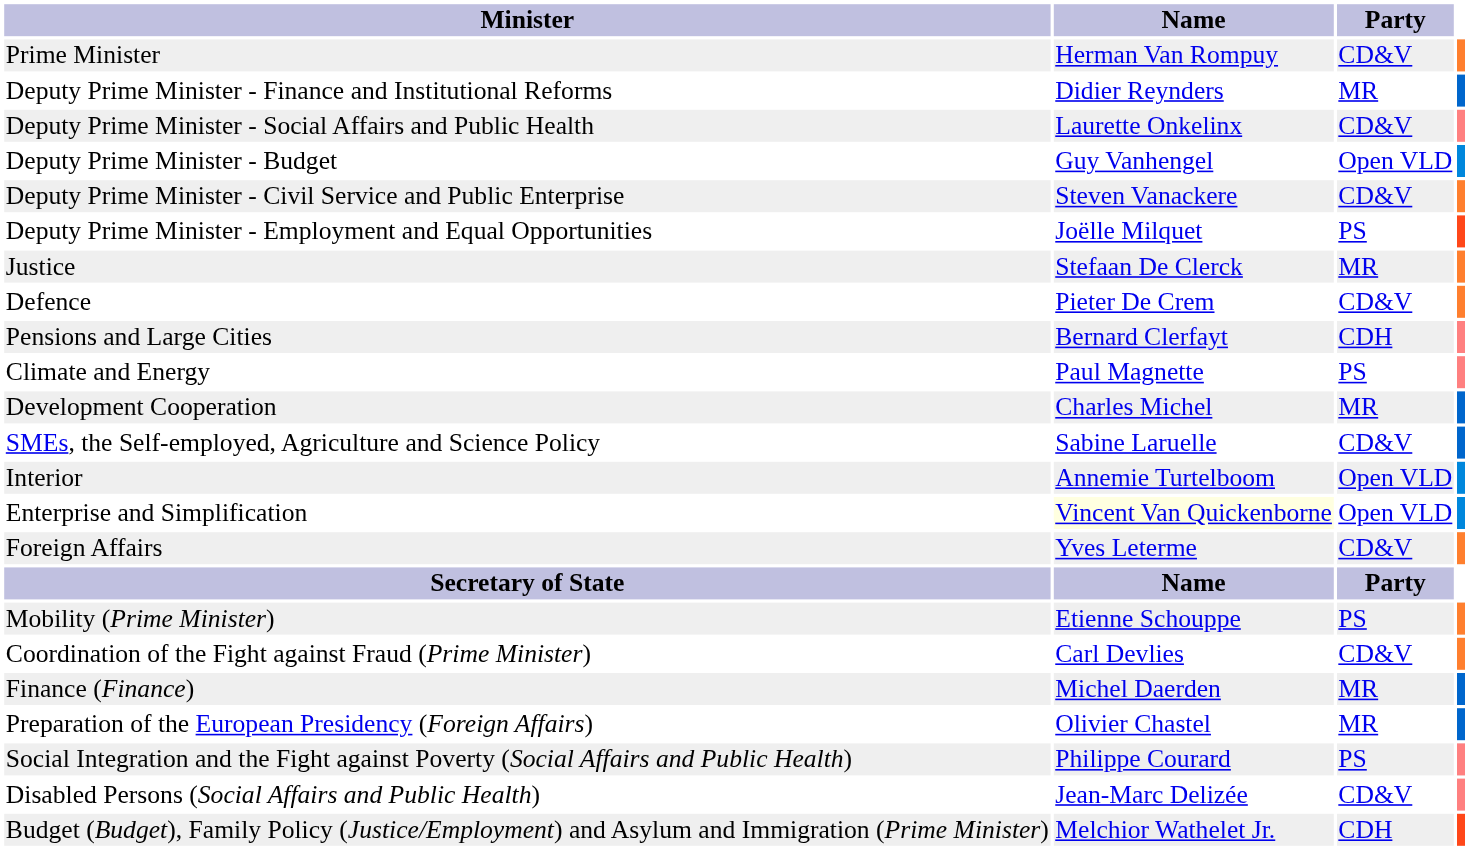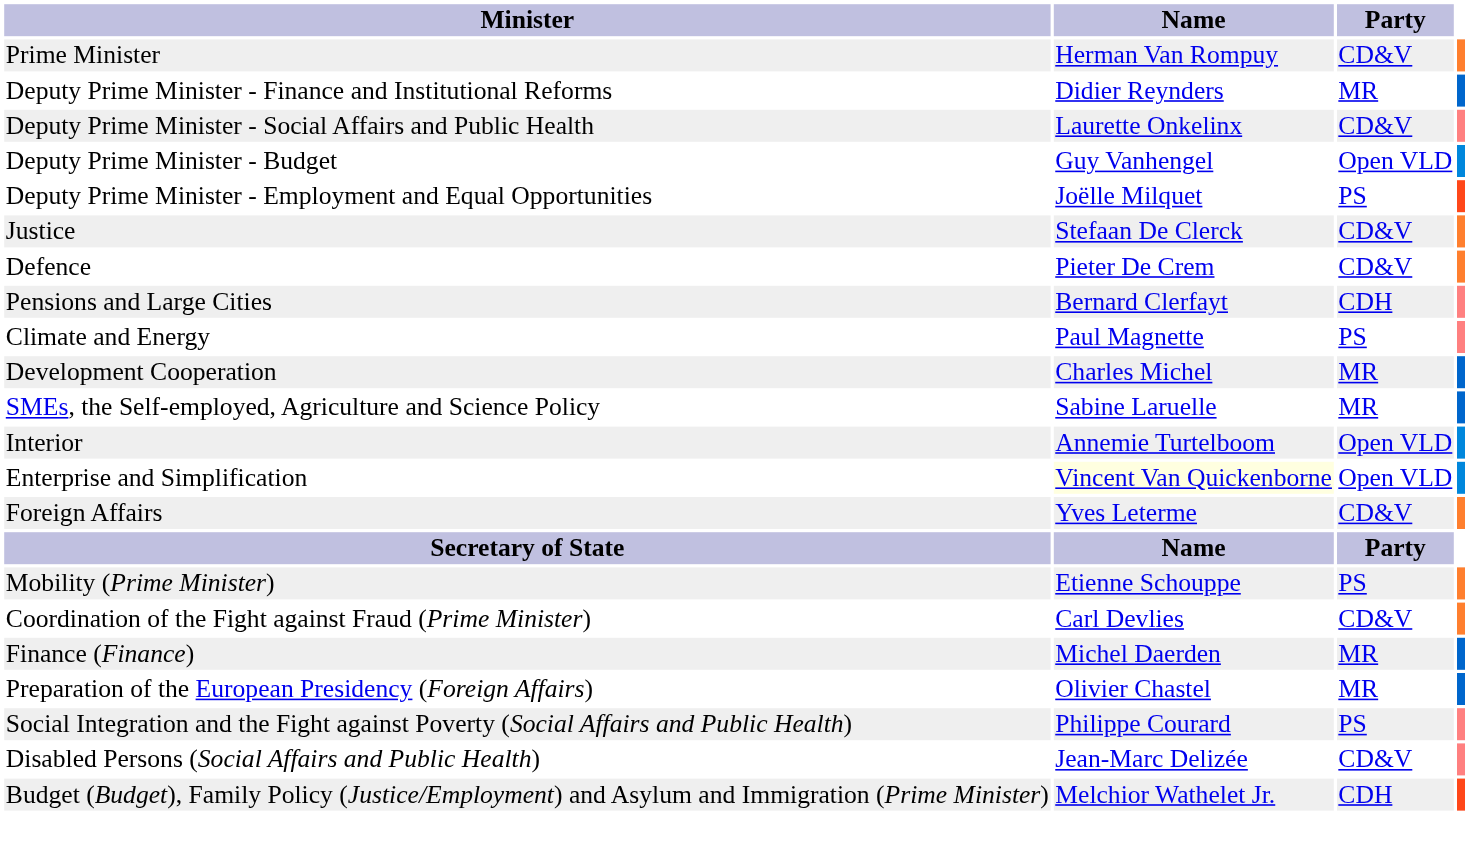 <table class="toccolours" style="margin-bottom: 1em;">
 <tr style="background-color:#C0C0E0">
 <th>Minister</th>
 <th>Name</th>
 <th>Party</th>
 </tr>
 <tr style="background-color:#efefef">
 <td>Prime Minister</td>
 <td><a href='#'>Herman Van Rompuy</a></td>
 <td><a href='#'>CD&V</a></td>
 <td style="width: 3px; background-color: #FF7F2E;"></td>
 </tr>
 <tr>
 <td>Deputy Prime Minister - Finance and Institutional Reforms</td>
 <td><a href='#'>Didier Reynders</a></td>
 <td><a href='#'>MR</a></td>
 <td style="width: 3px; background-color: #0066CC;"></td>
 </tr>
 <tr style="background-color:#efefef">
 <td>Deputy Prime Minister - Social Affairs and Public Health</td>
 <td><a href='#'>Laurette Onkelinx</a></td>
 <td><a href='#'>CD&V</a></td>
 <td style="width: 3px; background-color: #FF8080;"></td>
 </tr>
 <tr>
 <td>Deputy Prime Minister - Budget</td>
 <td><a href='#'>Guy Vanhengel</a></td>
 <td><a href='#'>Open VLD</a></td>
 <td style="width: 3px; background-color: #0087DC;"></td>
 </tr>
-<tr style="background-color:#efefef">
-<td>Deputy Prime Minister - Civil Service and Public Enterprise</td>
-<td><a href='#'>Steven Vanackere</a></td>
-<td><a href='#'>CD&V</a></td>
-<td style="width: 3px; background-color: #FF7F2E;"></td>
-</tr>
 <tr>
 <td>Deputy Prime Minister - Employment and Equal Opportunities</td>
 <td><a href='#'>Joëlle Milquet</a></td>
 <td><a href='#'>PS</a></td>
 <td style="width: 3px; background-color: #FF4719;"></td>
 </tr>
 <tr style="background-color:#efefef">
 <td>Justice</td>
 <td><a href='#'>Stefaan De Clerck</a></td>
-<td><a href='#'>MR</a></td>
+<td><a href='#'>CD&V</a></td>
 <td style="width: 3px; background-color: #FF7F2E;"></td>
 </tr>
 <tr>
 <td>Defence</td>
 <td><a href='#'>Pieter De Crem</a></td>
 <td><a href='#'>CD&V</a></td>
 <td style="width: 3px; background-color: #FF7F2E;"></td>
 </tr>
 <tr style="background-color:#efefef">
 <td>Pensions and Large Cities</td>
 <td><a href='#'>Bernard Clerfayt</a></td>
 <td><a href='#'>CDH</a></td>
 <td style="width: 3px; background-color: #FF8080;"></td>
 </tr>
 <tr>
 <td>Climate and Energy</td>
 <td><a href='#'>Paul Magnette</a></td>
 <td><a href='#'>PS</a></td>
 <td style="width: 3px; background-color: #FF8080;"></td>
 </tr>
 <tr style="background-color:#efefef">
 <td>Development Cooperation</td>
 <td><a href='#'>Charles Michel</a></td>
 <td><a href='#'>MR</a></td>
 <td style="width: 3px; background-color: #0066CC;"></td>
 </tr>
 <tr>
 <td><a href='#'>SMEs</a>, the Self-employed, Agriculture and Science Policy</td>
 <td><a href='#'>Sabine Laruelle</a></td>
-<td><a href='#'>CD&V</a></td>
+<td><a href='#'>MR</a></td>
 <td style="width: 3px; background-color: #0066CC;"></td>
 </tr>
 <tr style="background-color:#efefef">
 <td>Interior</td>
 <td><a href='#'>Annemie Turtelboom</a></td>
 <td><a href='#'>Open VLD</a></td>
 <td style="width: 3px; background-color: #0087DC;"></td>
 </tr>
 <tr>
 <td>Enterprise and Simplification</td>
 <td style="background: lightyellow;"><a href='#'>Vincent Van Quickenborne</a></td>
 <td><a href='#'>Open VLD</a></td>
 <td style="width: 3px; background-color: #0087DC;"></td>
 </tr>
 <tr style="background-color:#efefef">
 <td>Foreign Affairs</td>
 <td><a href='#'>Yves Leterme</a></td>
 <td><a href='#'>CD&V</a></td>
 <td style="width: 3px; background-color: #FF7F2E;"></td>
 </tr>
 <tr style="background-color:#C0C0E0">
 <th>Secretary of State</th>
 <th>Name</th>
 <th>Party</th>
 </tr>
 <tr style="background-color:#efefef">
 <td>Mobility (<em>Prime Minister</em>)</td>
 <td><a href='#'>Etienne Schouppe</a></td>
 <td><a href='#'>PS</a></td>
 <td style="width: 3px; background-color: #FF7F2E;"></td>
 </tr>
 <tr>
 <td>Coordination of the Fight against Fraud (<em>Prime Minister</em>)</td>
 <td><a href='#'>Carl Devlies</a></td>
 <td><a href='#'>CD&V</a></td>
 <td style="width: 3px; background-color: #FF7F2E;"></td>
 </tr>
 <tr style="background-color:#efefef">
 <td>Finance (<em>Finance</em>)</td>
 <td><a href='#'>Michel Daerden</a></td>
 <td><a href='#'>MR</a></td>
 <td style="width: 3px; background-color: #0066CC;"></td>
 </tr>
 <tr>
 <td>Preparation of the <a href='#'>European Presidency</a> (<em>Foreign Affairs</em>)</td>
 <td><a href='#'>Olivier Chastel</a></td>
 <td><a href='#'>MR</a></td>
 <td style="width: 3px; background-color: #0066CC;"></td>
 </tr>
 <tr style="background-color:#efefef">
 <td>Social Integration and the Fight against Poverty (<em>Social Affairs and Public Health</em>)</td>
 <td><a href='#'>Philippe Courard</a></td>
 <td><a href='#'>PS</a></td>
 <td style="width: 3px; background-color: #FF8080;"></td>
 </tr>
 <tr>
 <td>Disabled Persons (<em>Social Affairs and Public Health</em>)</td>
 <td><a href='#'>Jean-Marc Delizée</a></td>
 <td><a href='#'>CD&V</a></td>
 <td style="width: 3px; background-color: #FF8080;"></td>
 </tr>
 <tr style="background-color:#efefef">
 <td>Budget (<em>Budget</em>), Family Policy (<em>Justice/Employment</em>) and Asylum and Immigration (<em>Prime Minister</em>)</td>
 <td><a href='#'>Melchior Wathelet Jr.</a></td>
 <td><a href='#'>CDH</a></td>
 <td style="width: 3px; background-color: #FF4719;"></td>
 </tr>
 </table>
